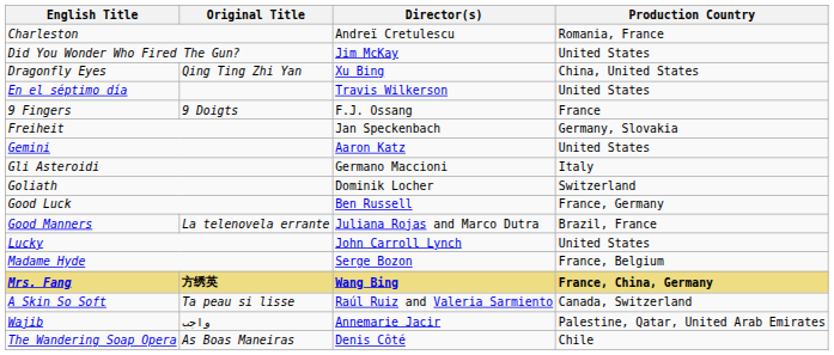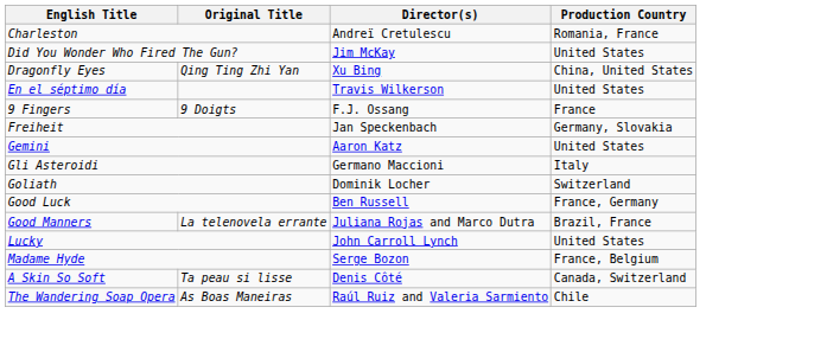 <table class="wikitable">
 <tr>
 <th>English Title</th>
 <th>Original Title</th>
 <th>Director(s)</th>
 <th>Production Country</th>
 </tr>
 <tr>
 <td colspan="2"><em>Charleston</em></td>
 <td>Andreï Cretulescu</td>
 <td>Romania, France</td>
 </tr>
 <tr>
 <td colspan="2"><em>Did You Wonder Who Fired The Gun?</em></td>
 <td><a href='#'>Jim McKay</a></td>
 <td>United States</td>
 </tr>
 <tr>
 <td><em>Dragonfly Eyes</em></td>
 <td><em>Qing Ting Zhi Yan</em></td>
 <td><a href='#'>Xu Bing</a></td>
 <td>China, United States</td>
 </tr>
 <tr>
 <td><em><a href='#'>En el séptimo día</a></em></td>
 <td></td>
 <td><a href='#'>Travis Wilkerson</a></td>
 <td>United States</td>
 </tr>
 <tr>
 <td><em>9 Fingers</em></td>
 <td><em>9 Doigts</em></td>
 <td>F.J. Ossang</td>
 <td>France</td>
 </tr>
 <tr>
 <td colspan="2"><em>Freiheit</em></td>
 <td>Jan Speckenbach</td>
 <td>Germany, Slovakia</td>
 </tr>
 <tr>
 <td colspan="2"><em><a href='#'>Gemini</a></em></td>
 <td><a href='#'>Aaron Katz</a></td>
 <td>United States</td>
 </tr>
 <tr>
 <td colspan="2"><em>Gli Asteroidi</em></td>
 <td>Germano Maccioni</td>
 <td>Italy</td>
 </tr>
 <tr>
 <td colspan="2"><em>Goliath</em></td>
 <td>Dominik Locher</td>
 <td>Switzerland</td>
 </tr>
 <tr>
 <td colspan="2"><em>Good Luck</em></td>
 <td><a href='#'>Ben Russell</a></td>
 <td>France, Germany</td>
 </tr>
 <tr>
 <td><em><a href='#'>Good Manners</a></em></td>
 <td><em>La telenovela errante</em></td>
 <td><a href='#'>Juliana Rojas</a> and Marco Dutra</td>
 <td>Brazil, France</td>
 </tr>
 <tr>
 <td colspan="2"><em><a href='#'>Lucky</a></em></td>
 <td><a href='#'>John Carroll Lynch</a></td>
 <td>United States</td>
 </tr>
 <tr>
 <td colspan="2"><em><a href='#'>Madame Hyde</a></em></td>
 <td><a href='#'>Serge Bozon</a></td>
 <td>France, Belgium</td>
 </tr>
-<tr style="background:#eedd82">
-<td><em><a href='#'><strong>Mrs. Fang</strong></a></em></td>
-<td><strong>方绣英</strong></td>
-<td><a href='#'><strong>Wang Bing</strong></a></td>
-<td><strong>France, China, Germany</strong></td>
-</tr>
 <tr>
 <td><em><a href='#'>A Skin So Soft</a></em></td>
 <td><em>Ta peau si lisse</em></td>
-<td><a href='#'>Raúl Ruiz</a> and <a href='#'>Valeria Sarmiento</a></td>
+<td><a href='#'>Denis Côté</a></td>
 <td>Canada, Switzerland</td>
-</tr>
-<tr>
-<td><em><a href='#'>Wajib</a></em></td>
-<td>واجب</td>
-<td><a href='#'>Annemarie Jacir</a></td>
-<td>Palestine, Qatar, United Arab Emirates</td>
 </tr>
 <tr>
 <td><em><a href='#'>The Wandering Soap Opera</a></em></td>
 <td><em>As Boas Maneiras</em></td>
-<td><a href='#'>Denis Côté</a></td>
+<td><a href='#'>Raúl Ruiz</a> and <a href='#'>Valeria Sarmiento</a></td>
 <td>Chile</td>
 </tr>
 </table>
